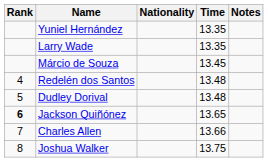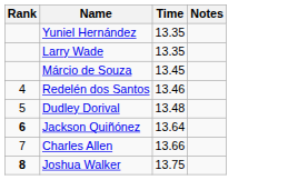 <table class="wikitable sortable" style="text-align:center">
 <tr>
 <th>Rank</th>
 <th>Name</th>
-<th>Nationality</th>
 <th>Time</th>
 <th>Notes</th>
 </tr>
 <tr>
 <td></td>
 <td align=left><a href='#'>Yuniel Hernández</a></td>
-<td align=left></td>
 <td>13.35</td>
 <td></td>
 </tr>
 <tr>
 <td></td>
 <td align=left><a href='#'>Larry Wade</a></td>
-<td align=left></td>
 <td>13.35</td>
 <td></td>
 </tr>
 <tr>
 <td></td>
 <td align=left><a href='#'>Márcio de Souza</a></td>
-<td align=left></td>
 <td>13.45</td>
 <td></td>
 </tr>
 <tr>
 <td>4</td>
 <td align=left><a href='#'>Redelén dos Santos</a></td>
-<td align=left></td>
-<td>13.48</td>
+<td>13.46</td>
 <td></td>
 </tr>
 <tr>
 <td>5</td>
 <td align=left><a href='#'>Dudley Dorival</a></td>
-<td align=left></td>
 <td>13.48</td>
 <td></td>
 </tr>
 <tr>
 <td><strong>6</strong></td>
 <td align=left><a href='#'>Jackson Quiñónez</a></td>
-<td align=left></td>
-<td>13.65</td>
+<td>13.64</td>
 <td></td>
 </tr>
 <tr>
 <td>7</td>
 <td align=left><a href='#'>Charles Allen</a></td>
-<td align=left></td>
 <td>13.66</td>
 <td></td>
 </tr>
 <tr>
-<td>8</td>
+<td><strong>8</strong></td>
 <td align=left><a href='#'>Joshua Walker</a></td>
-<td align=left></td>
 <td>13.75</td>
 <td></td>
 </tr>
 </table>
